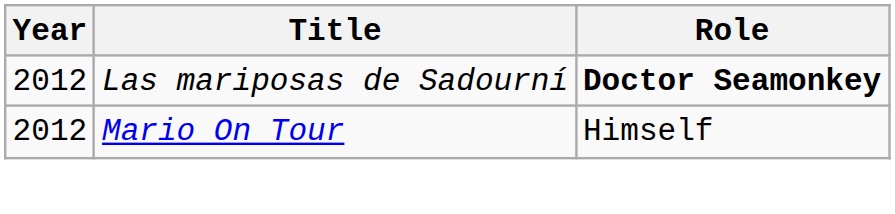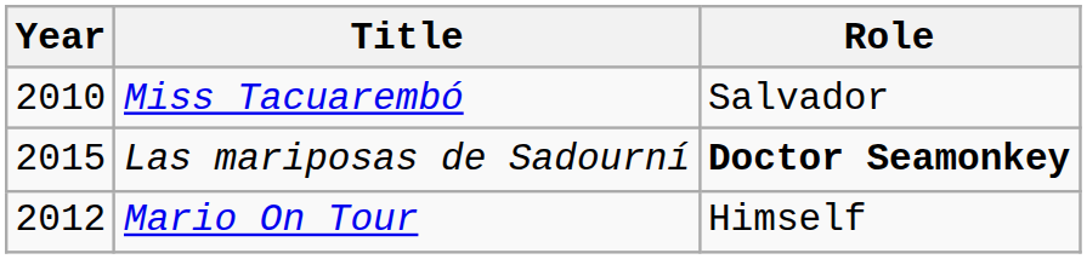 <table class="wikitable sortable">
 <tr>
 <th>Year</th>
 <th>Title</th>
 <th>Role</th>
 </tr>
 <tr>
-<td>2012</td>
+<td>2010</td>
+<td><em><a href='#'>Miss Tacuarembó</a></em></td>
+<td>Salvador</td>
+</tr>
+<tr>
+<td>2015</td>
 <td><em>Las mariposas de Sadourní</em></td>
 <td><strong>Doctor Seamonkey</strong></td>
 </tr>
 <tr>
 <td>2012</td>
 <td><em><a href='#'>Mario On Tour</a></em></td>
 <td>Himself</td>
 </tr>
 </table>
